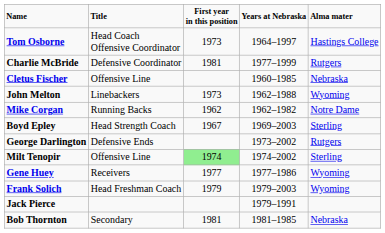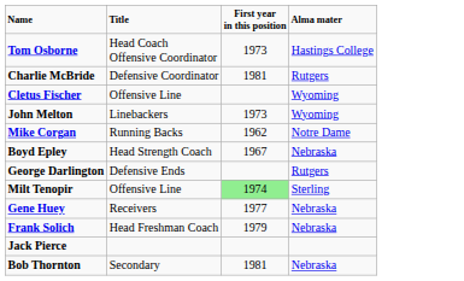 <table class="wikitable">
 <tr style="font-size:smaller">
 <td><strong>Name</strong></td>
 <td><strong>Title</strong></td>
 <td align="center"><strong>First year<br>in this position</strong></td>
-<td align="center"><strong>Years at Nebraska</strong></td>
 <td><strong>Alma mater</strong></td>
 </tr>
 <tr>
 <td><strong><a href='#'>Tom Osborne</a></strong></td>
 <td>Head Coach<br>Offensive Coordinator</td>
 <td align="center">1973</td>
-<td align="center">1964–1997</td>
 <td><a href='#'>Hastings College</a></td>
 </tr>
 <tr>
 <td><strong>Charlie McBride</strong></td>
 <td>Defensive Coordinator</td>
 <td align="center">1981</td>
-<td align="center">1977–1999</td>
 <td><a href='#'>Rutgers</a></td>
 </tr>
 <tr>
 <td><strong><a href='#'>Cletus Fischer</a></strong></td>
 <td>Offensive Line</td>
 <td align="center"></td>
-<td align="center">1960–1985</td>
-<td><a href='#'>Nebraska</a></td>
+<td><a href='#'>Wyoming</a></td>
 </tr>
 <tr>
 <td><strong>John Melton</strong></td>
 <td>Linebackers</td>
 <td align="center">1973</td>
-<td align="center">1962–1988</td>
 <td><a href='#'>Wyoming</a></td>
 </tr>
 <tr>
 <td><strong><a href='#'>Mike Corgan</a></strong></td>
 <td>Running Backs</td>
 <td align="center">1962</td>
-<td align="center">1962–1982</td>
 <td><a href='#'>Notre Dame</a></td>
 </tr>
 <tr>
 <td><strong>Boyd Epley</strong></td>
 <td>Head Strength Coach</td>
 <td align="center">1967</td>
-<td align="center">1969–2003</td>
-<td><a href='#'>Sterling</a></td>
+<td><a href='#'>Nebraska</a></td>
 </tr>
 <tr>
 <td><strong>George Darlington</strong></td>
 <td>Defensive Ends</td>
 <td align="center"></td>
-<td align="center">1973–2002</td>
 <td><a href='#'>Rutgers</a></td>
 </tr>
 <tr>
 <td><strong>Milt Tenopir</strong></td>
 <td>Offensive Line</td>
 <td align="center" style="background: lightgreen;">1974</td>
-<td align="center">1974–2002</td>
 <td><a href='#'>Sterling</a></td>
 </tr>
 <tr>
 <td><strong><a href='#'>Gene Huey</a></strong></td>
 <td>Receivers</td>
 <td align="center">1977</td>
-<td align="center">1977–1986</td>
-<td><a href='#'>Wyoming</a></td>
+<td><a href='#'>Nebraska</a></td>
 </tr>
 <tr>
 <td><strong><a href='#'>Frank Solich</a></strong></td>
 <td>Head Freshman Coach</td>
 <td align="center">1979</td>
-<td align="center">1979–2003</td>
-<td><a href='#'>Wyoming</a></td>
+<td><a href='#'>Nebraska</a></td>
 </tr>
 <tr>
 <td><strong>Jack Pierce</strong></td>
 <td></td>
 <td align="center"></td>
-<td align="center">1979–1991</td>
 <td></td>
 </tr>
 <tr>
 <td><strong>Bob Thornton</strong></td>
 <td>Secondary</td>
 <td align="center">1981</td>
-<td align="center">1981–1985</td>
 <td><a href='#'>Nebraska</a></td>
 </tr>
 </table>
